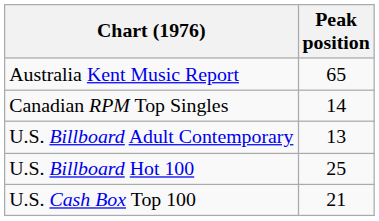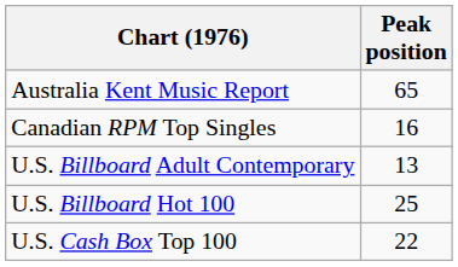 <table class="wikitable sortable">
 <tr>
 <th>Chart (1976)</th>
 <th>Peak<br>position</th>
 </tr>
 <tr>
 <td>Australia <a href='#'>Kent Music Report</a></td>
 <td align="center">65</td>
 </tr>
 <tr>
 <td>Canadian <em>RPM</em> Top Singles</td>
-<td style="text-align:center;">14</td>
+<td style="text-align:center;">16</td>
 </tr>
 <tr>
 <td>U.S. <em><a href='#'>Billboard</a></em> <a href='#'>Adult Contemporary</a></td>
 <td style="text-align:center;">13</td>
 </tr>
 <tr>
 <td>U.S. <em><a href='#'>Billboard</a></em> <a href='#'>Hot 100</a></td>
 <td style="text-align:center;">25</td>
 </tr>
 <tr>
 <td>U.S. <em><a href='#'>Cash Box</a></em> Top 100</td>
-<td style="text-align:center;">21</td>
+<td style="text-align:center;">22</td>
 </tr>
 </table>
